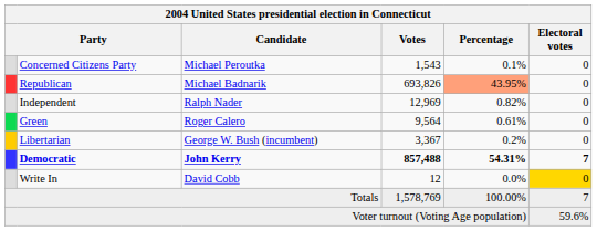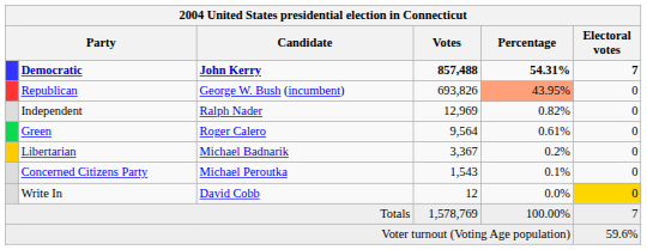 <table class="wikitable" style="font-size: 95%;">
 <tr>
 <th colspan="6">2004 United States presidential election in Connecticut</th>
 </tr>
 <tr>
 <th colspan="2" style="width: 15em">Party</th>
 <th style="width: 17em">Candidate</th>
 <th style="width: 5em">Votes</th>
 <th style="width: 7em">Percentage</th>
 <th style="width: 5em">Electoral votes</th>
 </tr>
 <tr>
-<th style="background-color:#DDDDDD; width: 3px"></th>
-<td style="width: 130px"><a href='#'>Concerned Citizens Party</a></td>
-<td><a href='#'>Michael Peroutka</a></td>
-<td align="right">1,543</td>
-<td align="right">0.1%</td>
-<td align="right">0</td>
+<th style="background-color:#3333FF; width: 3px"></th>
+<td style="width: 130px"><strong><a href='#'>Democratic</a></strong></td>
+<td><strong><a href='#'>John Kerry</a></strong></td>
+<td align="right"><strong>857,488</strong></td>
+<td align="right"><strong>54.31%</strong></td>
+<td align="right"><strong>7</strong></td>
 </tr>
 <tr>
 <th style="background-color:#FF3333; width: 3px"></th>
 <td style="width: 130px"><a href='#'>Republican</a></td>
-<td><a href='#'>Michael Badnarik</a></td>
+<td><a href='#'>George W. Bush</a> (<a href='#'>incumbent</a>)</td>
 <td align="right">693,826</td>
 <td align="right" style="background: lightsalmon;">43.95%</td>
 <td align="right">0</td>
 </tr>
 <tr>
 <th style="background-color:#DDDDDD; width: 3px"></th>
 <td style="width: 130px">Independent</td>
 <td><a href='#'>Ralph Nader</a></td>
 <td align="right">12,969</td>
 <td align="right">0.82%</td>
 <td align="right">0</td>
 </tr>
 <tr>
 <th style="background-color:#0BDA51; width: 3px"></th>
 <td style="width: 130px"><a href='#'>Green</a></td>
 <td><a href='#'>Roger Calero</a></td>
 <td align="right">9,564</td>
 <td align="right">0.61%</td>
 <td align="right">0</td>
 </tr>
 <tr>
 <th style="background-color:#FC0; width: 3px"></th>
 <td style="width: 130px"><a href='#'>Libertarian</a></td>
-<td><a href='#'>George W. Bush</a> (<a href='#'>incumbent</a>)</td>
+<td><a href='#'>Michael Badnarik</a></td>
 <td align="right">3,367</td>
 <td align="right">0.2%</td>
 <td align="right">0</td>
 </tr>
 <tr>
-<th style="background-color:#3333FF; width: 3px"></th>
-<td style="width: 130px"><strong><a href='#'>Democratic</a></strong></td>
-<td><strong><a href='#'>John Kerry</a></strong></td>
-<td align="right"><strong>857,488</strong></td>
-<td align="right"><strong>54.31%</strong></td>
-<td align="right"><strong>7</strong></td>
+<th style="background-color:#DDDDDD; width: 3px"></th>
+<td style="width: 130px"><a href='#'>Concerned Citizens Party</a></td>
+<td><a href='#'>Michael Peroutka</a></td>
+<td align="right">1,543</td>
+<td align="right">0.1%</td>
+<td align="right">0</td>
 </tr>
 <tr>
 <th style="background-color:#DDDDDD; width: 3px"></th>
 <td style="width: 130px">Write In</td>
 <td><a href='#'>David Cobb</a></td>
 <td align="right">12</td>
 <td align="right">0.0%</td>
 <td align="right" style="background: gold;">0</td>
 </tr>
 <tr bgcolor="#EEEEEE">
 <td colspan="3" align="right">Totals</td>
 <td align="right">1,578,769</td>
 <td align="right">100.00%</td>
 <td align="right">7</td>
 </tr>
 <tr bgcolor="#EEEEEE">
 <td colspan="5" align="right">Voter turnout (Voting Age population)</td>
 <td colspan="1" align="right">59.6%</td>
 </tr>
 </table>
